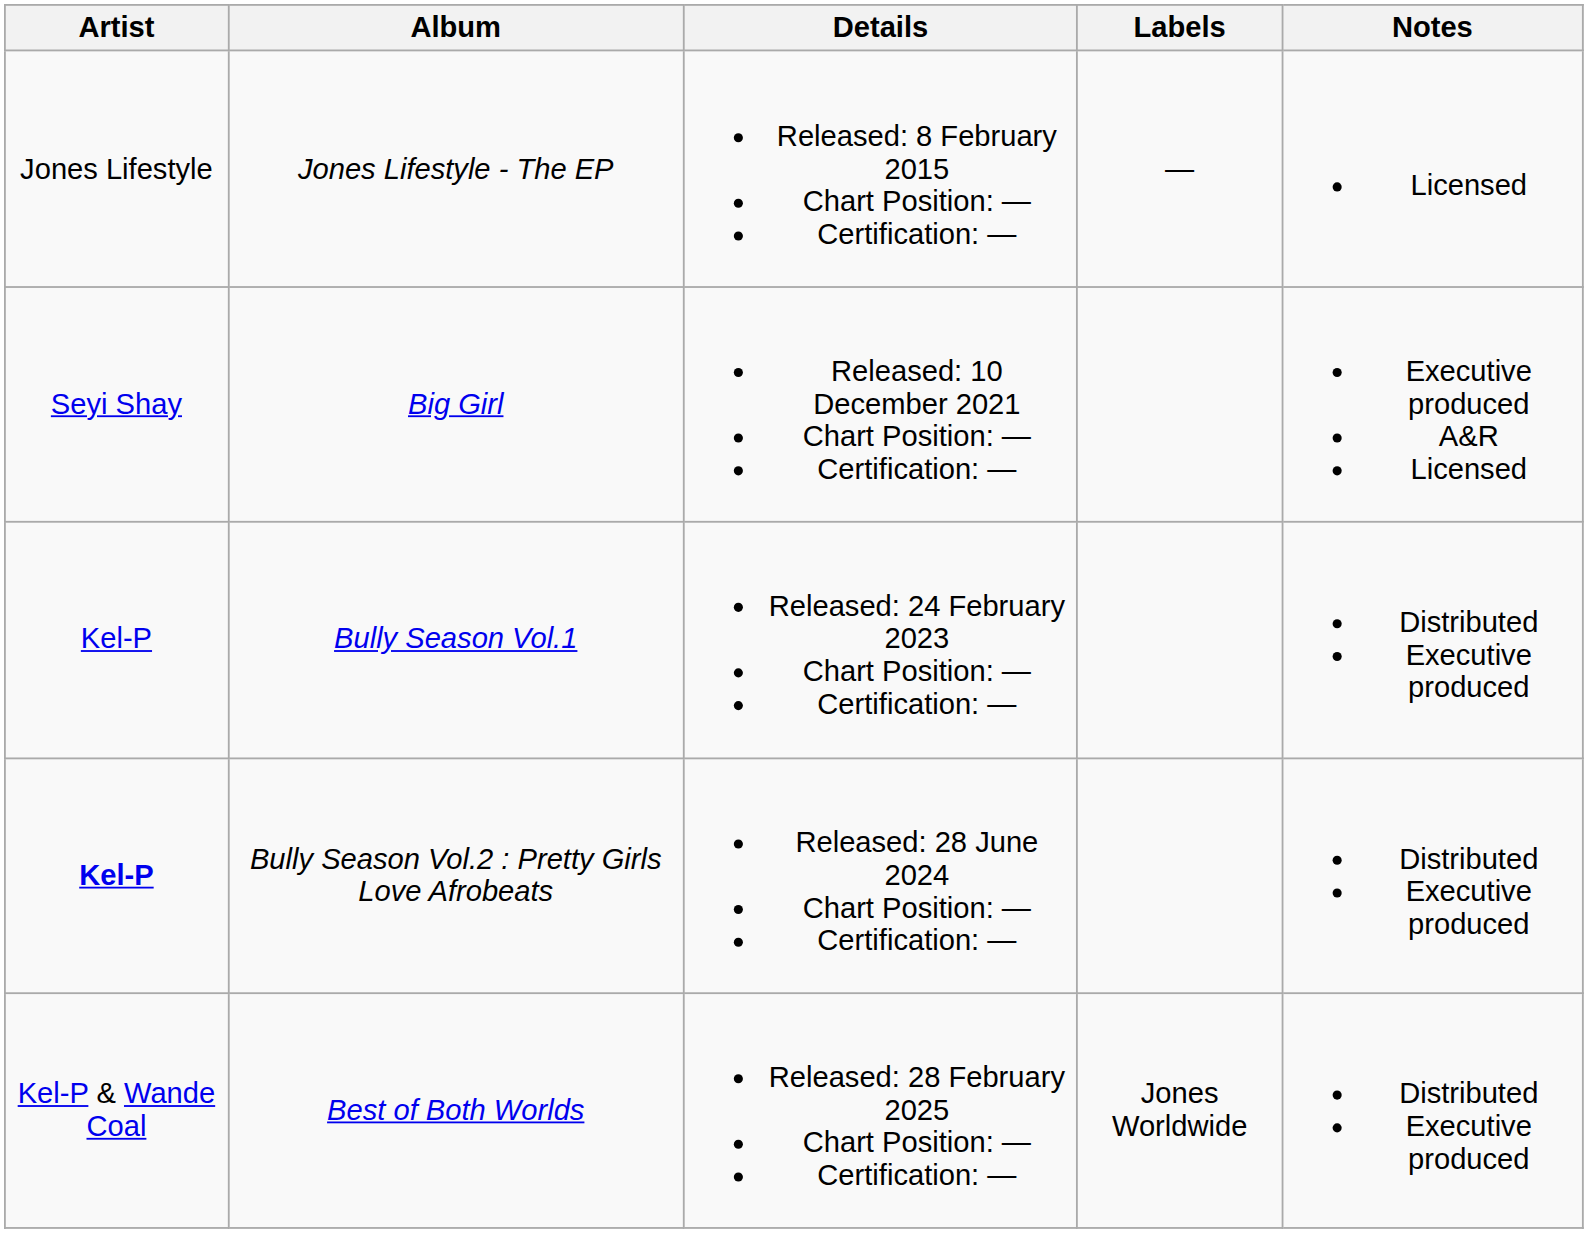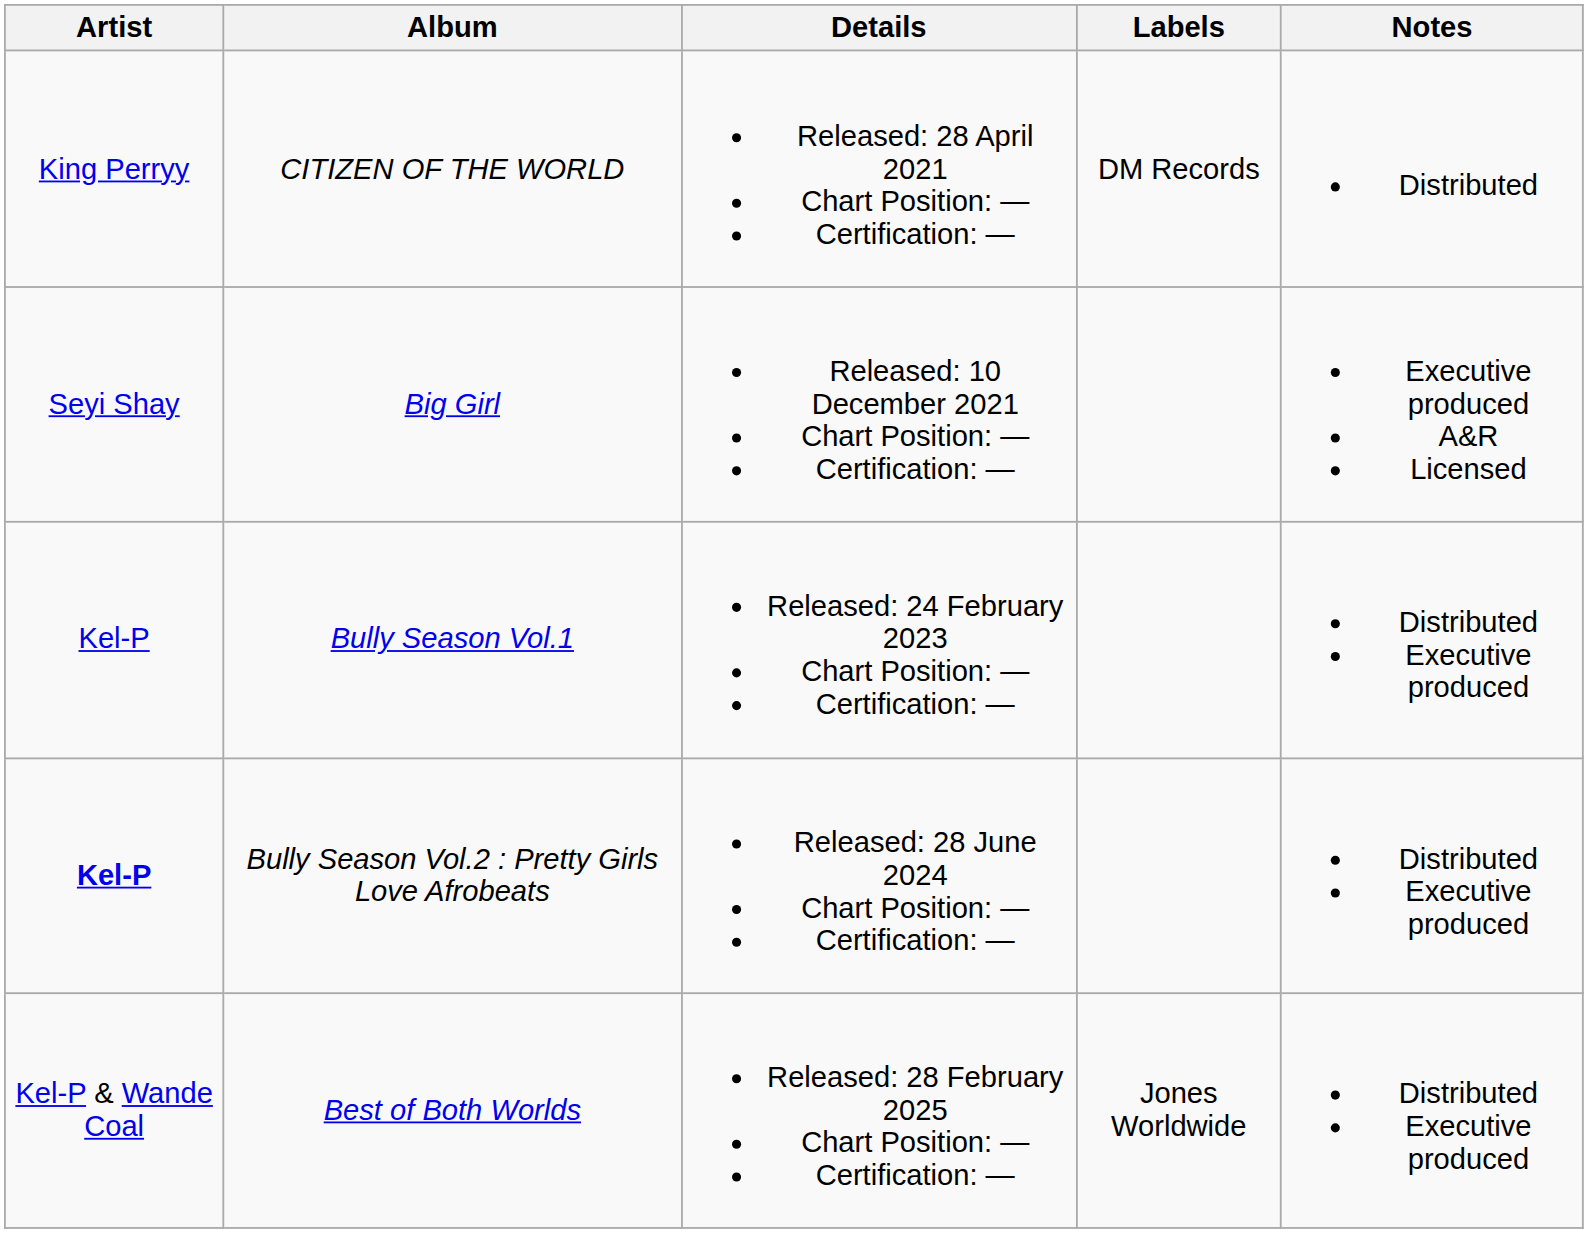 <table class="wikitable plainrowheaders" style="text-align:center;" border="1">
 <tr>
 <th>Artist</th>
 <th>Album</th>
 <th>Details</th>
 <th>Labels</th>
 <th>Notes</th>
 </tr>
 <tr>
-<td>Jones Lifestyle</td>
-<td><em>Jones Lifestyle - The EP</em></td>
-<td><br><ul><li>Released: 8 February 2015</li><li>Chart Position: —</li><li>Certification:  —</li></ul></td>
-<td>—</td>
-<td><br><ul><li>Licensed</li></ul></td>
+<td><a href='#'>King Perryy</a></td>
+<td><em>CITIZEN OF THE WORLD</em></td>
+<td><br><ul><li>Released: 28 April 2021</li><li>Chart Position: —</li><li>Certification:  —</li></ul></td>
+<td>DM Records</td>
+<td><br><ul><li>Distributed</li></ul></td>
 </tr>
 <tr>
 <td><a href='#'>Seyi Shay</a></td>
 <td><em><a href='#'>Big Girl</a></em></td>
 <td><br><ul><li>Released: 10 December 2021</li><li>Chart Position: —</li><li>Certification:  —</li></ul></td>
 <td></td>
 <td><br><ul><li>Executive produced</li><li>A&R</li><li>Licensed</li></ul></td>
 </tr>
 <tr>
 <td><a href='#'>Kel-P</a></td>
 <td><em><a href='#'>Bully Season Vol.1</a></em></td>
 <td><br><ul><li>Released: 	24 February 2023</li><li>Chart Position: —</li><li>Certification:  —</li></ul></td>
 <td></td>
 <td><br><ul><li>Distributed</li><li>Executive produced</li></ul></td>
 </tr>
 <tr>
 <td><strong><a href='#'>Kel-P</a></strong></td>
 <td><em>Bully Season Vol.2 : Pretty Girls Love Afrobeats</em></td>
 <td><br><ul><li>Released: 	28 June 2024</li><li>Chart Position: —</li><li>Certification:  —</li></ul></td>
 <td></td>
 <td><br><ul><li>Distributed</li><li>Executive produced</li></ul></td>
 </tr>
 <tr>
 <td><a href='#'>Kel-P</a> & <a href='#'>Wande Coal</a></td>
 <td><em><a href='#'>Best of Both Worlds</a></em></td>
 <td><br><ul><li>Released: 	28 February 2025</li><li>Chart Position: —</li><li>Certification:  —</li></ul></td>
 <td>Jones Worldwide</td>
 <td><br><ul><li>Distributed</li><li>Executive produced</li></ul></td>
 </tr>
 </table>
